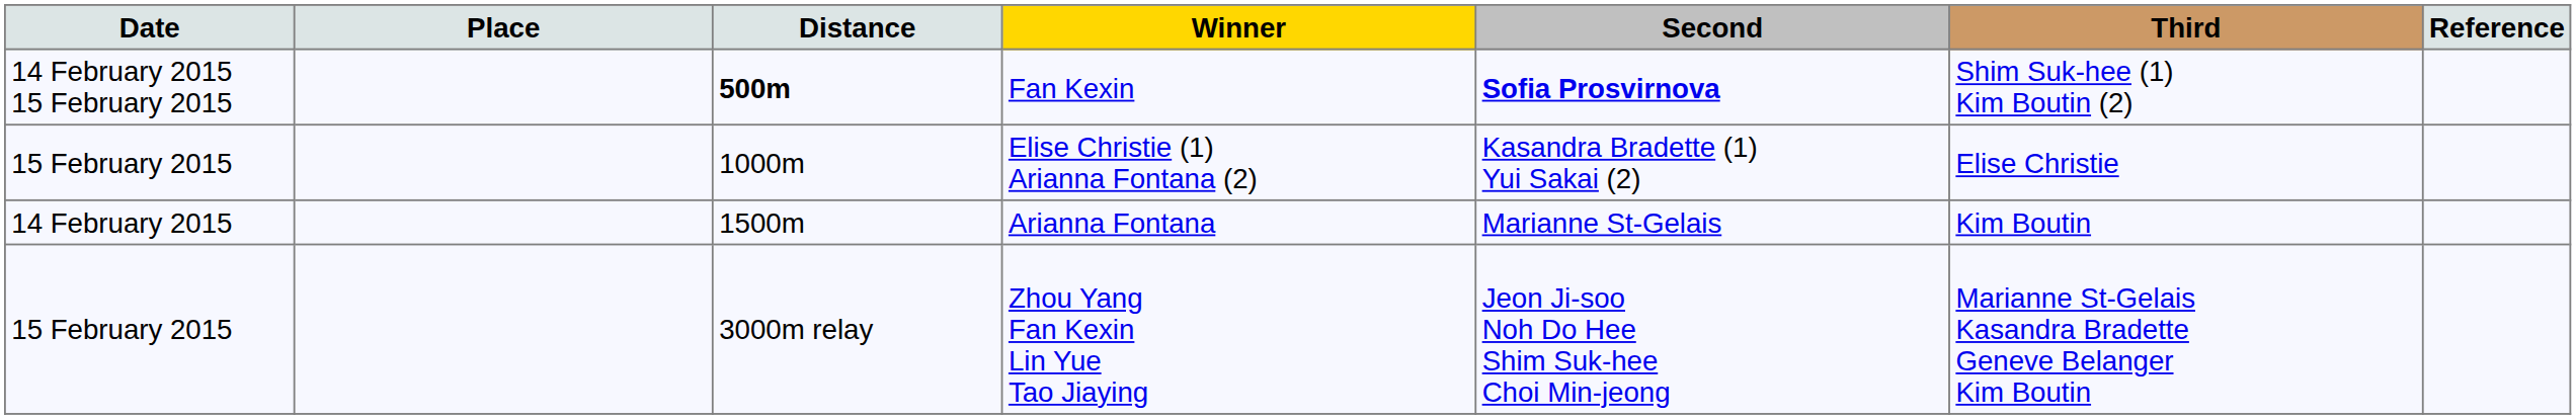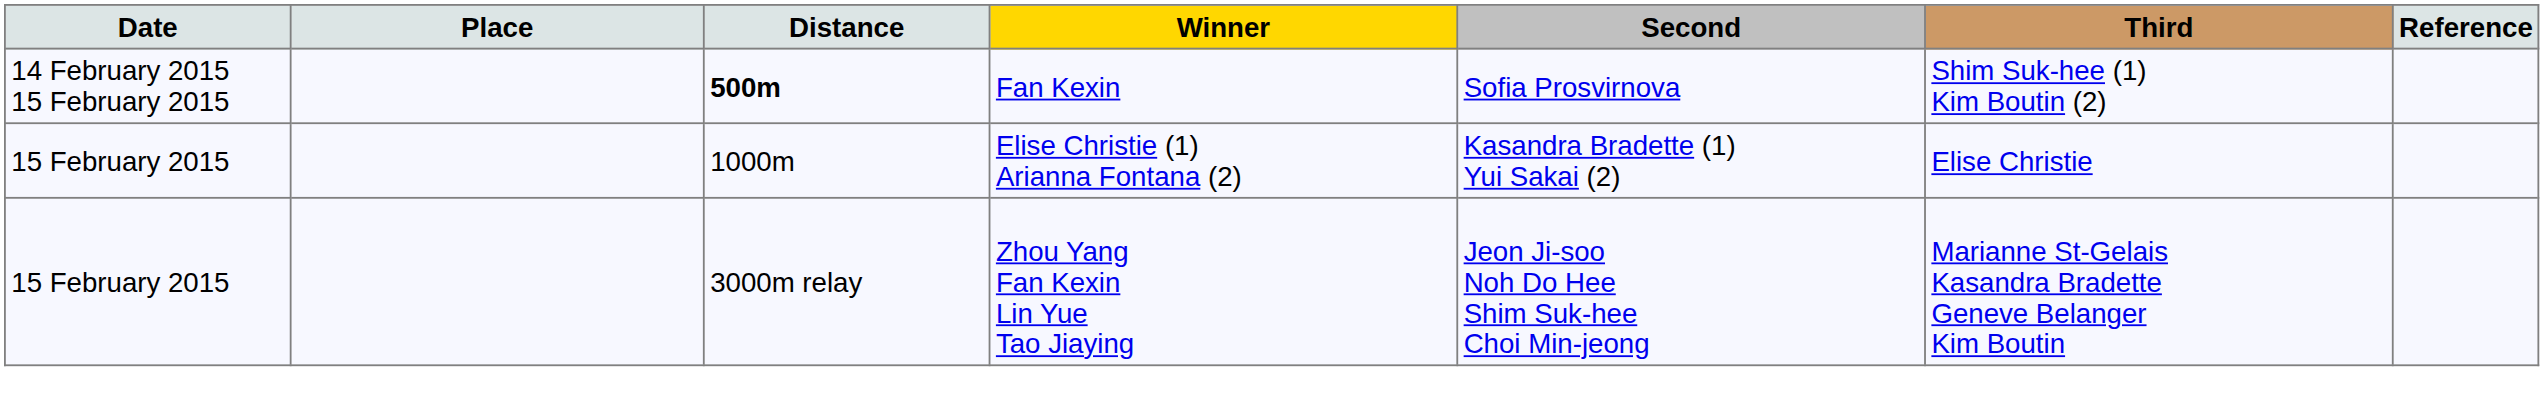 <table bgcolor="#f7f8ff" cellpadding="3" cellspacing="0" border="1" style="font-size: 95%; border: gray solid 1px; border-collapse: collapse;">
 <tr bgcolor="#CCCCCC">
 <td align="center" bgcolor="#DCE5E5" width="150"><strong>Date</strong></td>
 <td align="center" bgcolor="#DCE5E5" width="220"><strong>Place</strong></td>
 <td align="center" bgcolor="#DCE5E5" width="150"><strong>Distance</strong></td>
 <td align="center" bgcolor="gold" width="250"><strong>Winner</strong></td>
 <td align="center" bgcolor="silver" width="250"><strong>Second</strong></td>
 <td align="center" bgcolor="CC9966" width="250"><strong>Third</strong></td>
 <td align="center" bgcolor="#DCE5E5" width="30"><strong>Reference</strong></td>
 </tr>
 <tr align="left">
 <td>14 February 2015<br>15 February 2015</td>
 <td></td>
 <td><strong>500m</strong></td>
 <td> <a href='#'>Fan Kexin</a></td>
-<td><strong> <a href='#'>Sofia Prosvirnova</a></strong></td>
+<td> <a href='#'>Sofia Prosvirnova</a></td>
 <td> <a href='#'>Shim Suk-hee</a> (1)<br> <a href='#'>Kim Boutin</a> (2)</td>
 <td></td>
 </tr>
 <tr align="left">
 <td>15 February 2015</td>
 <td></td>
 <td>1000m</td>
 <td> <a href='#'>Elise Christie</a> (1)<br> <a href='#'>Arianna Fontana</a> (2)</td>
 <td> <a href='#'>Kasandra Bradette</a> (1)<br> <a href='#'>Yui Sakai</a> (2)</td>
 <td> <a href='#'>Elise Christie</a></td>
 <td></td>
 </tr>
 <tr align="left">
-<td>14 February 2015</td>
-<td></td>
-<td>1500m</td>
-<td> <a href='#'>Arianna Fontana</a></td>
-<td> <a href='#'>Marianne St-Gelais</a></td>
-<td> <a href='#'>Kim Boutin</a></td>
-<td></td>
-</tr>
-<tr align="left">
 <td>15 February 2015</td>
 <td></td>
 <td>3000m relay</td>
 <td><br><a href='#'>Zhou Yang</a><br><a href='#'>Fan Kexin</a><br><a href='#'>Lin Yue</a><br><a href='#'>Tao Jiaying</a></td>
 <td><br><a href='#'>Jeon Ji-soo</a><br><a href='#'>Noh Do Hee</a><br><a href='#'>Shim Suk-hee</a><br><a href='#'>Choi Min-jeong</a></td>
 <td><br><a href='#'>Marianne St-Gelais</a><br><a href='#'>Kasandra Bradette</a><br><a href='#'>Geneve Belanger</a><br><a href='#'>Kim Boutin</a></td>
 <td></td>
 </tr>
 </table>
